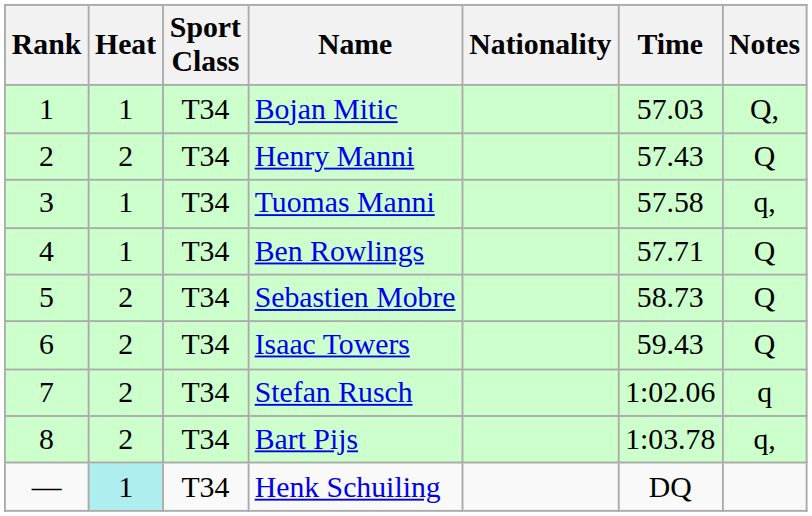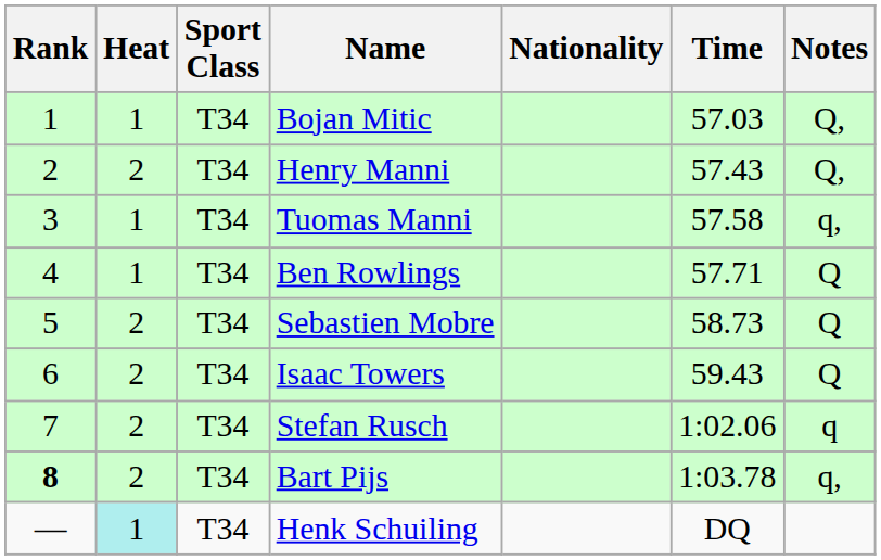 <table class="wikitable sortable" style="text-align:center">
 <tr>
 <th>Rank</th>
 <th>Heat</th>
 <th>Sport<br>Class</th>
 <th>Name</th>
 <th>Nationality</th>
 <th>Time</th>
 <th>Notes</th>
 </tr>
 <tr bgcolor=ccffcc>
 <td>1</td>
 <td>1</td>
 <td>T34</td>
 <td align=left><a href='#'>Bojan Mitic</a></td>
 <td align=left></td>
 <td>57.03</td>
 <td>Q, </td>
 </tr>
 <tr bgcolor=ccffcc>
 <td>2</td>
 <td>2</td>
 <td>T34</td>
 <td align=left><a href='#'>Henry Manni</a></td>
 <td align=left></td>
 <td>57.43</td>
-<td>Q</td>
+<td>Q, </td>
 </tr>
 <tr bgcolor=ccffcc>
 <td>3</td>
 <td>1</td>
 <td>T34</td>
 <td align=left><a href='#'>Tuomas Manni</a></td>
 <td align=left></td>
 <td>57.58</td>
 <td>q, </td>
 </tr>
 <tr bgcolor=ccffcc>
 <td>4</td>
 <td>1</td>
 <td>T34</td>
 <td align=left><a href='#'>Ben Rowlings</a></td>
 <td align=left></td>
 <td>57.71</td>
 <td>Q</td>
 </tr>
 <tr bgcolor=ccffcc>
 <td>5</td>
 <td>2</td>
 <td>T34</td>
 <td align=left><a href='#'>Sebastien Mobre</a></td>
 <td align=left></td>
 <td>58.73</td>
 <td>Q</td>
 </tr>
 <tr bgcolor=ccffcc>
 <td>6</td>
 <td>2</td>
 <td>T34</td>
 <td align=left><a href='#'>Isaac Towers</a></td>
 <td align=left></td>
 <td>59.43</td>
 <td>Q</td>
 </tr>
 <tr bgcolor=ccffcc>
 <td>7</td>
 <td>2</td>
 <td>T34</td>
 <td align=left><a href='#'>Stefan Rusch</a></td>
 <td align=left></td>
 <td>1:02.06</td>
 <td>q</td>
 </tr>
 <tr bgcolor=ccffcc>
-<td>8</td>
+<td><strong>8</strong></td>
 <td>2</td>
 <td>T34</td>
 <td align=left><a href='#'>Bart Pijs</a></td>
 <td align=left></td>
 <td>1:03.78</td>
 <td>q, </td>
 </tr>
 <tr>
 <td>—</td>
 <td style="background: paleturquoise;">1</td>
 <td>T34</td>
 <td align=left><a href='#'>Henk Schuiling</a></td>
 <td align=left></td>
 <td>DQ</td>
 <td></td>
 </tr>
 </table>
